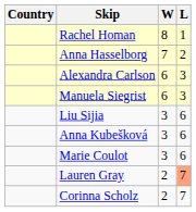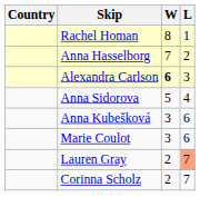 <table class="wikitable">
 <tr>
 <th>Country</th>
 <th>Skip</th>
 <th>W</th>
 <th>L</th>
 </tr>
 <tr bgcolor=#ffffcc>
 <td></td>
 <td><a href='#'>Rachel Homan</a></td>
 <td>8</td>
 <td>1</td>
 </tr>
 <tr bgcolor=#ffffcc>
 <td></td>
 <td><a href='#'>Anna Hasselborg</a></td>
 <td>7</td>
 <td>2</td>
 </tr>
 <tr bgcolor=#ffffcc>
 <td></td>
 <td><a href='#'>Alexandra Carlson</a></td>
-<td>6</td>
-<td>3</td>
-</tr>
-<tr bgcolor=#ffffcc>
-<td></td>
-<td><a href='#'>Manuela Siegrist</a></td>
-<td>6</td>
+<td><strong>6</strong></td>
 <td>3</td>
 </tr>
 <tr>
 <td></td>
-<td><a href='#'>Liu Sijia</a></td>
-<td>3</td>
-<td>6</td>
+<td><a href='#'>Anna Sidorova</a></td>
+<td>5</td>
+<td>4</td>
 </tr>
 <tr>
 <td></td>
 <td><a href='#'>Anna Kubešková</a></td>
 <td>3</td>
 <td>6</td>
 </tr>
 <tr>
 <td></td>
 <td><a href='#'>Marie Coulot</a></td>
 <td>3</td>
 <td>6</td>
 </tr>
 <tr>
 <td></td>
 <td><a href='#'>Lauren Gray</a></td>
 <td>2</td>
 <td style="background: lightsalmon;">7</td>
 </tr>
 <tr>
 <td></td>
 <td><a href='#'>Corinna Scholz</a></td>
 <td>2</td>
 <td>7</td>
 </tr>
 </table>
